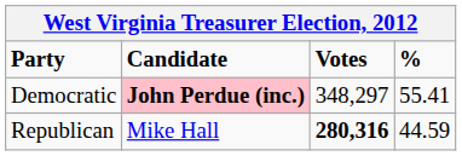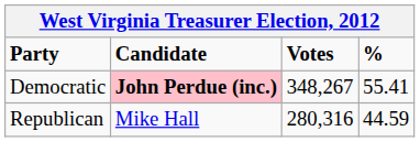 <table class="wikitable">
 <tr>
 <th colspan="4"><a href='#'>West Virginia Treasurer Election, 2012</a></th>
 </tr>
 <tr>
 <td><strong>Party</strong></td>
 <td><strong>Candidate</strong></td>
 <td><strong>Votes</strong></td>
 <td><strong>%</strong></td>
 </tr>
 <tr>
 <td>Democratic</td>
 <td style="background: pink;"><strong>John Perdue (inc.)</strong></td>
-<td>348,297</td>
+<td>348,267</td>
 <td>55.41</td>
 </tr>
 <tr>
 <td>Republican</td>
 <td><a href='#'>Mike Hall</a></td>
-<td><strong>280,316</strong></td>
+<td>280,316</td>
 <td>44.59</td>
 </tr>
 </table>
